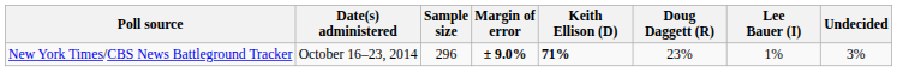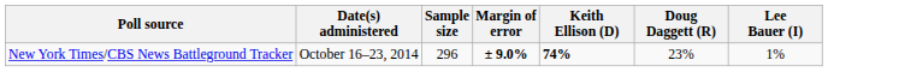 <table class="wikitable">
 <tr>
 <th>Poll source</th>
 <th>Date(s)<br>administered</th>
 <th>Sample<br>size</th>
 <th>Margin of<br>error</th>
 <th style="width:100px;">Keith<br>Ellison (D)</th>
 <th style="width:100px;">Doug<br>Daggett (R)</th>
 <th style="width:100px;">Lee<br>Bauer (I)</th>
-<th>Undecided</th>
 </tr>
 <tr>
 <td><a href='#'>New York Times</a>/<a href='#'>CBS News Battleground Tracker</a></td>
 <td align=center>October 16–23, 2014</td>
 <td align=center>296</td>
 <td align=center><strong>± 9.0%</strong></td>
-<td><strong>71%</strong></td>
+<td><strong>74%</strong></td>
 <td align=center>23%</td>
 <td align=center>1%</td>
-<td align=center>3%</td>
 </tr>
 </table>
